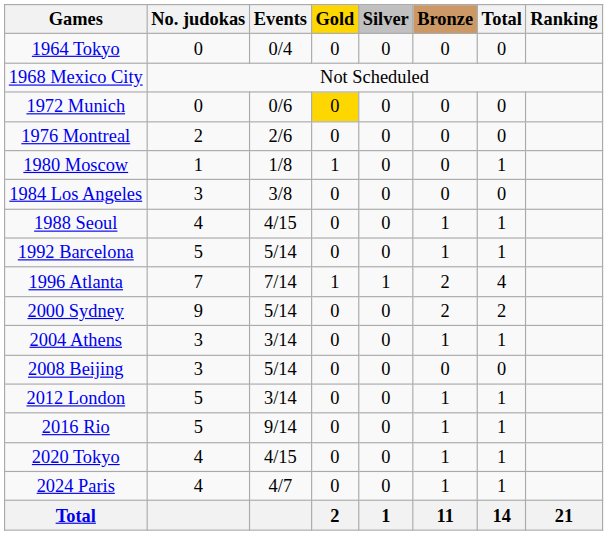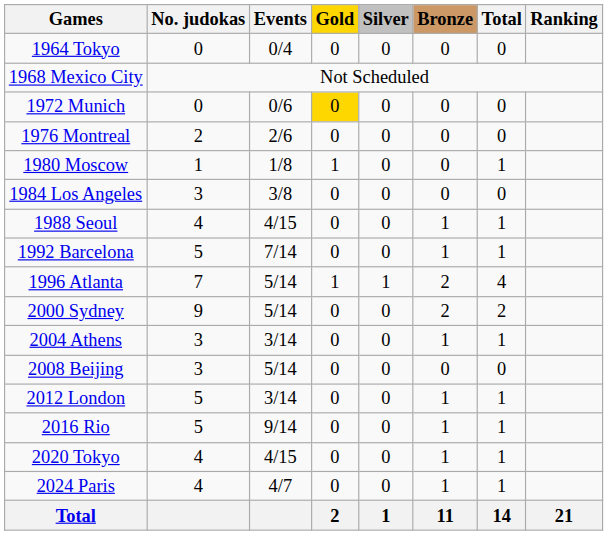 <table class="wikitable sortable" style="text-align:center">
 <tr>
 <th>Games</th>
 <th>No. judokas</th>
 <th>Events</th>
 <th style="background-color:gold;">Gold</th>
 <th style="background-color:silver;">Silver</th>
 <th style="background-color:#c96;">Bronze</th>
 <th>Total</th>
 <th>Ranking</th>
 </tr>
 <tr>
 <td><a href='#'>1964 Tokyo</a></td>
 <td>0</td>
 <td>0/4</td>
 <td>0</td>
 <td>0</td>
 <td>0</td>
 <td>0</td>
 <td></td>
 </tr>
 <tr>
 <td><a href='#'>1968 Mexico City</a></td>
 <td colspan=7>Not Scheduled</td>
 </tr>
 <tr>
 <td><a href='#'>1972 Munich</a></td>
 <td>0</td>
 <td>0/6</td>
 <td style="background: gold;">0</td>
 <td>0</td>
 <td>0</td>
 <td>0</td>
 <td></td>
 </tr>
 <tr>
 <td><a href='#'>1976 Montreal</a></td>
 <td>2</td>
 <td>2/6</td>
 <td>0</td>
 <td>0</td>
 <td>0</td>
 <td>0</td>
 <td></td>
 </tr>
 <tr>
 <td><a href='#'>1980 Moscow</a></td>
 <td>1</td>
 <td>1/8</td>
 <td>1</td>
 <td>0</td>
 <td>0</td>
 <td>1</td>
 <td></td>
 </tr>
 <tr>
 <td><a href='#'>1984 Los Angeles</a></td>
 <td>3</td>
 <td>3/8</td>
 <td>0</td>
 <td>0</td>
 <td>0</td>
 <td>0</td>
 <td></td>
 </tr>
 <tr>
 <td><a href='#'>1988 Seoul</a></td>
 <td>4</td>
 <td>4/15</td>
 <td>0</td>
 <td>0</td>
 <td>1</td>
 <td>1</td>
 <td></td>
 </tr>
 <tr>
 <td><a href='#'>1992 Barcelona</a></td>
 <td>5</td>
-<td>5/14</td>
+<td>7/14</td>
 <td>0</td>
 <td>0</td>
 <td>1</td>
 <td>1</td>
 <td></td>
 </tr>
 <tr>
 <td><a href='#'>1996 Atlanta</a></td>
 <td>7</td>
-<td>7/14</td>
+<td>5/14</td>
 <td>1</td>
 <td>1</td>
 <td>2</td>
 <td>4</td>
 <td></td>
 </tr>
 <tr>
 <td><a href='#'>2000 Sydney</a></td>
 <td>9</td>
 <td>5/14</td>
 <td>0</td>
 <td>0</td>
 <td>2</td>
 <td>2</td>
 <td></td>
 </tr>
 <tr>
 <td><a href='#'>2004 Athens</a></td>
 <td>3</td>
 <td>3/14</td>
 <td>0</td>
 <td>0</td>
 <td>1</td>
 <td>1</td>
 <td></td>
 </tr>
 <tr>
 <td><a href='#'>2008 Beijing</a></td>
 <td>3</td>
 <td>5/14</td>
 <td>0</td>
 <td>0</td>
 <td>0</td>
 <td>0</td>
 <td></td>
 </tr>
 <tr>
 <td><a href='#'>2012 London</a></td>
 <td>5</td>
 <td>3/14</td>
 <td>0</td>
 <td>0</td>
 <td>1</td>
 <td>1</td>
 <td></td>
 </tr>
 <tr>
 <td><a href='#'>2016 Rio</a></td>
 <td>5</td>
 <td>9/14</td>
 <td>0</td>
 <td>0</td>
 <td>1</td>
 <td>1</td>
 <td></td>
 </tr>
 <tr>
 <td><a href='#'>2020 Tokyo</a></td>
 <td>4</td>
 <td>4/15</td>
 <td>0</td>
 <td>0</td>
 <td>1</td>
 <td>1</td>
 <td></td>
 </tr>
 <tr>
 <td><a href='#'>2024 Paris</a></td>
 <td>4</td>
 <td>4/7</td>
 <td>0</td>
 <td>0</td>
 <td>1</td>
 <td>1</td>
 <td></td>
 </tr>
 <tr>
 <th><a href='#'>Total</a></th>
 <th></th>
 <th></th>
 <th>2</th>
 <th>1</th>
 <th>11</th>
 <th>14</th>
 <th>21</th>
 </tr>
 </table>
